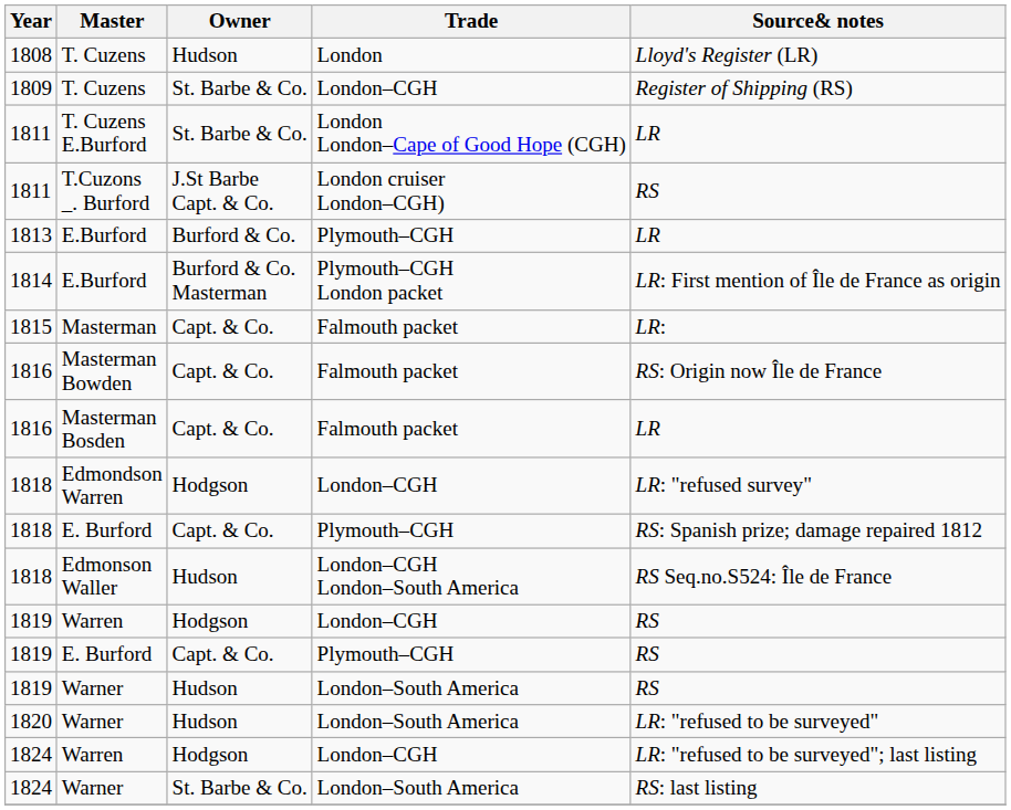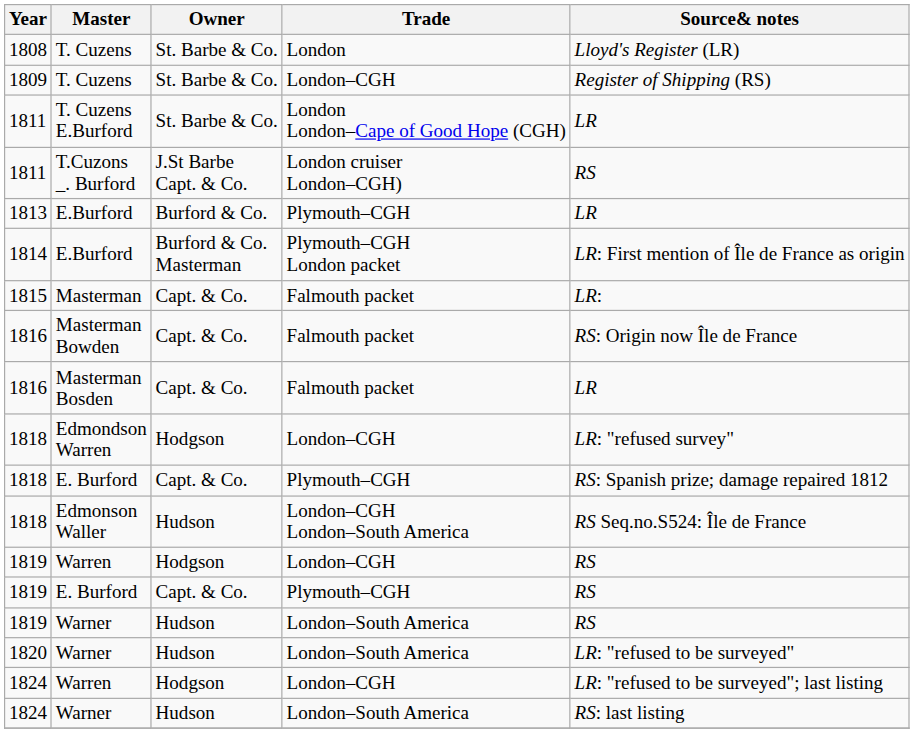 <table class="sortable wikitable">
 <tr>
 <th>Year</th>
 <th>Master</th>
 <th>Owner</th>
 <th>Trade</th>
 <th>Source& notes</th>
 </tr>
 <tr>
 <td>1808</td>
 <td>T. Cuzens</td>
-<td>Hudson</td>
+<td>St. Barbe & Co.</td>
 <td>London</td>
 <td><em>Lloyd's Register</em> (LR)</td>
 </tr>
 <tr>
 <td>1809</td>
 <td>T. Cuzens</td>
 <td>St. Barbe & Co.</td>
 <td>London–CGH</td>
 <td><em>Register of Shipping</em> (RS)</td>
 </tr>
 <tr>
 <td>1811</td>
 <td>T. Cuzens<br>E.Burford</td>
 <td>St. Barbe & Co.</td>
 <td>London<br>London–<a href='#'>Cape of Good Hope</a> (CGH)</td>
 <td><em>LR</em></td>
 </tr>
 <tr>
 <td>1811</td>
 <td>T.Cuzons<br>_. Burford</td>
 <td>J.St Barbe<br>Capt. & Co.</td>
 <td>London cruiser<br>London–CGH)</td>
 <td><em>RS</em></td>
 </tr>
 <tr>
 <td>1813</td>
 <td>E.Burford</td>
 <td>Burford & Co.</td>
 <td>Plymouth–CGH</td>
 <td><em>LR</em></td>
 </tr>
 <tr>
 <td>1814</td>
 <td>E.Burford</td>
 <td>Burford & Co.<br>Masterman</td>
 <td>Plymouth–CGH<br>London packet</td>
 <td><em>LR</em>: First mention of Île de France as origin</td>
 </tr>
 <tr>
 <td>1815</td>
 <td>Masterman</td>
 <td>Capt. & Co.</td>
 <td>Falmouth packet</td>
 <td><em>LR</em>:</td>
 </tr>
 <tr>
 <td>1816</td>
 <td>Masterman<br>Bowden</td>
 <td>Capt. & Co.</td>
 <td>Falmouth packet</td>
 <td><em>RS</em>: Origin now Île de France</td>
 </tr>
 <tr>
 <td>1816</td>
 <td>Masterman<br>Bosden</td>
 <td>Capt. & Co.</td>
 <td>Falmouth packet</td>
 <td><em>LR</em></td>
 </tr>
 <tr>
 <td>1818</td>
 <td>Edmondson<br>Warren</td>
 <td>Hodgson</td>
 <td>London–CGH</td>
 <td><em>LR</em>: "refused survey"</td>
 </tr>
 <tr>
 <td>1818</td>
 <td>E. Burford</td>
 <td>Capt. & Co.</td>
 <td>Plymouth–CGH</td>
 <td><em>RS</em>: Spanish prize; damage repaired 1812</td>
 </tr>
 <tr>
 <td>1818</td>
 <td>Edmonson<br>Waller</td>
 <td>Hudson</td>
 <td>London–CGH<br>London–South America</td>
 <td><em>RS</em> Seq.no.S524: Île de France</td>
 </tr>
 <tr>
 <td>1819</td>
 <td>Warren</td>
 <td>Hodgson</td>
 <td>London–CGH</td>
 <td><em>RS</em></td>
 </tr>
 <tr>
 <td>1819</td>
 <td>E. Burford</td>
 <td>Capt. & Co.</td>
 <td>Plymouth–CGH</td>
 <td><em>RS</em></td>
 </tr>
 <tr>
 <td>1819</td>
 <td>Warner</td>
 <td>Hudson</td>
 <td>London–South America</td>
 <td><em>RS</em></td>
 </tr>
 <tr>
 <td>1820</td>
 <td>Warner</td>
 <td>Hudson</td>
 <td>London–South America</td>
 <td><em>LR</em>: "refused to be surveyed"</td>
 </tr>
 <tr>
 <td>1824</td>
 <td>Warren</td>
 <td>Hodgson</td>
 <td>London–CGH</td>
 <td><em>LR</em>: "refused to be surveyed"; last listing</td>
 </tr>
 <tr>
 <td>1824</td>
 <td>Warner</td>
-<td>St. Barbe & Co.</td>
+<td>Hudson</td>
 <td>London–South America</td>
 <td><em>RS</em>: last listing</td>
 </tr>
 <tr>
 </tr>
 <tr>
 </tr>
 </table>
